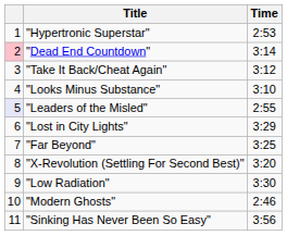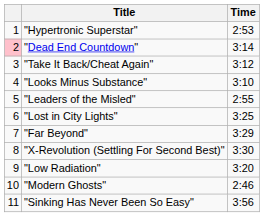 <table class="wikitable">
 <tr>
 <th align="center"></th>
 <th align="center">Title</th>
 <th width="40" align="center">Time</th>
 </tr>
 <tr>
 <td align="right">1</td>
 <td>"Hypertronic Superstar"</td>
 <td align="center">2:53</td>
 </tr>
 <tr>
 <td align="right" style="background: pink;">2</td>
 <td>"<a href='#'>Dead End Countdown</a>"</td>
 <td align="center">3:14</td>
 </tr>
 <tr>
 <td align="right">3</td>
 <td>"Take It Back/Cheat Again"</td>
 <td align="center">3:12</td>
 </tr>
 <tr>
 <td align="right">4</td>
 <td>"Looks Minus Substance"</td>
 <td align="center">3:10</td>
 </tr>
 <tr>
-<td align="right" style="background: lavender;">5</td>
+<td align="right">5</td>
 <td>"Leaders of the Misled"</td>
 <td align="center">2:55</td>
 </tr>
 <tr>
 <td align="right">6</td>
 <td>"Lost in City Lights"</td>
-<td align="center">3:29</td>
+<td align="center">3:25</td>
 </tr>
 <tr>
 <td align="right">7</td>
 <td>"Far Beyond"</td>
-<td align="center">3:25</td>
+<td align="center">3:29</td>
 </tr>
 <tr>
 <td align="right">8</td>
 <td>"X-Revolution (Settling For Second Best)"</td>
-<td align="center">3:20</td>
+<td align="center">3:30</td>
 </tr>
 <tr>
 <td align="right">9</td>
 <td>"Low Radiation"</td>
-<td align="center">3:30</td>
+<td align="center">3:20</td>
 </tr>
 <tr>
 <td align="right">10</td>
 <td>"Modern Ghosts"</td>
 <td align="center">2:46</td>
 </tr>
 <tr>
 <td align="right">11</td>
 <td>"Sinking Has Never Been So Easy"</td>
 <td align="center">3:56</td>
 </tr>
 </table>
